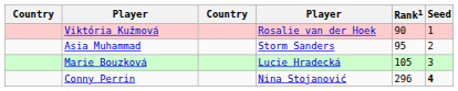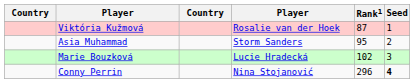 <table class="sortable wikitable">
 <tr>
 <th width="70">Country</th>
 <th width="175">Player</th>
 <th width="70">Country</th>
 <th width="175">Player</th>
 <th>Rank<sup>1</sup></th>
 <th>Seed</th>
 </tr>
 <tr bgcolor=#fcc>
 <td></td>
 <td><a href='#'>Viktória Kužmová</a></td>
 <td></td>
 <td><a href='#'>Rosalie van der Hoek</a></td>
-<td>90</td>
+<td>87</td>
 <td>1</td>
 </tr>
 <tr>
 <td></td>
 <td><a href='#'>Asia Muhammad</a></td>
 <td></td>
 <td><a href='#'>Storm Sanders</a></td>
 <td>95</td>
 <td>2</td>
 </tr>
 <tr bgcolor=#cfc>
 <td></td>
 <td><a href='#'>Marie Bouzková</a></td>
 <td></td>
 <td><a href='#'>Lucie Hradecká</a></td>
-<td>105</td>
+<td>102</td>
 <td>3</td>
 </tr>
 <tr>
 <td></td>
 <td><a href='#'>Conny Perrin</a></td>
 <td></td>
 <td><a href='#'>Nina Stojanović</a></td>
 <td>296</td>
 <td><strong>4</strong></td>
 </tr>
 </table>
